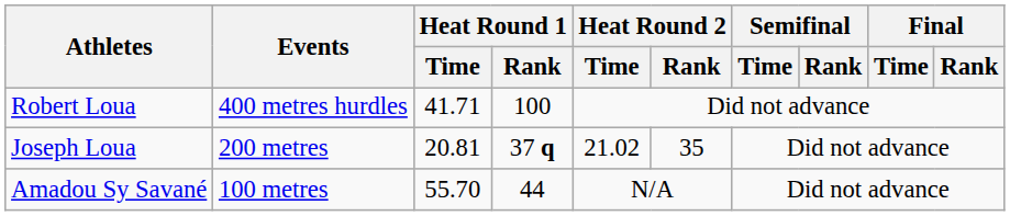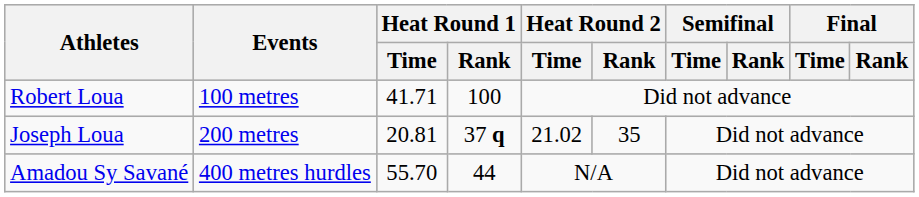 <table class=wikitable style=font-size:90%>
 <tr>
 <th rowspan=2>Athletes</th>
 <th rowspan=2>Events</th>
 <th colspan=2>Heat Round 1</th>
 <th colspan=2>Heat Round 2</th>
 <th colspan=2>Semifinal</th>
 <th colspan=2>Final</th>
 </tr>
 <tr>
 <th>Time</th>
 <th>Rank</th>
 <th>Time</th>
 <th>Rank</th>
 <th>Time</th>
 <th>Rank</th>
 <th>Time</th>
 <th>Rank</th>
 </tr>
 <tr>
 <td><a href='#'>Robert Loua</a></td>
-<td><a href='#'>400 metres hurdles</a></td>
+<td><a href='#'>100 metres</a></td>
 <td align=center>41.71</td>
 <td align=center>100</td>
 <td align=center colspan=6>Did not advance</td>
 </tr>
 <tr>
 <td><a href='#'>Joseph Loua</a></td>
 <td><a href='#'>200 metres</a></td>
 <td align=center>20.81</td>
 <td align=center>37 <strong>q</strong></td>
 <td align=center>21.02</td>
 <td align=center>35</td>
 <td align=center colspan=4>Did not advance</td>
 </tr>
 <tr>
 <td><a href='#'>Amadou Sy Savané</a></td>
-<td><a href='#'>100 metres</a></td>
+<td><a href='#'>400 metres hurdles</a></td>
 <td align=center>55.70</td>
 <td align=center>44</td>
 <td align=center colspan=2>N/A</td>
 <td align=center colspan=4>Did not advance</td>
 </tr>
 </table>
